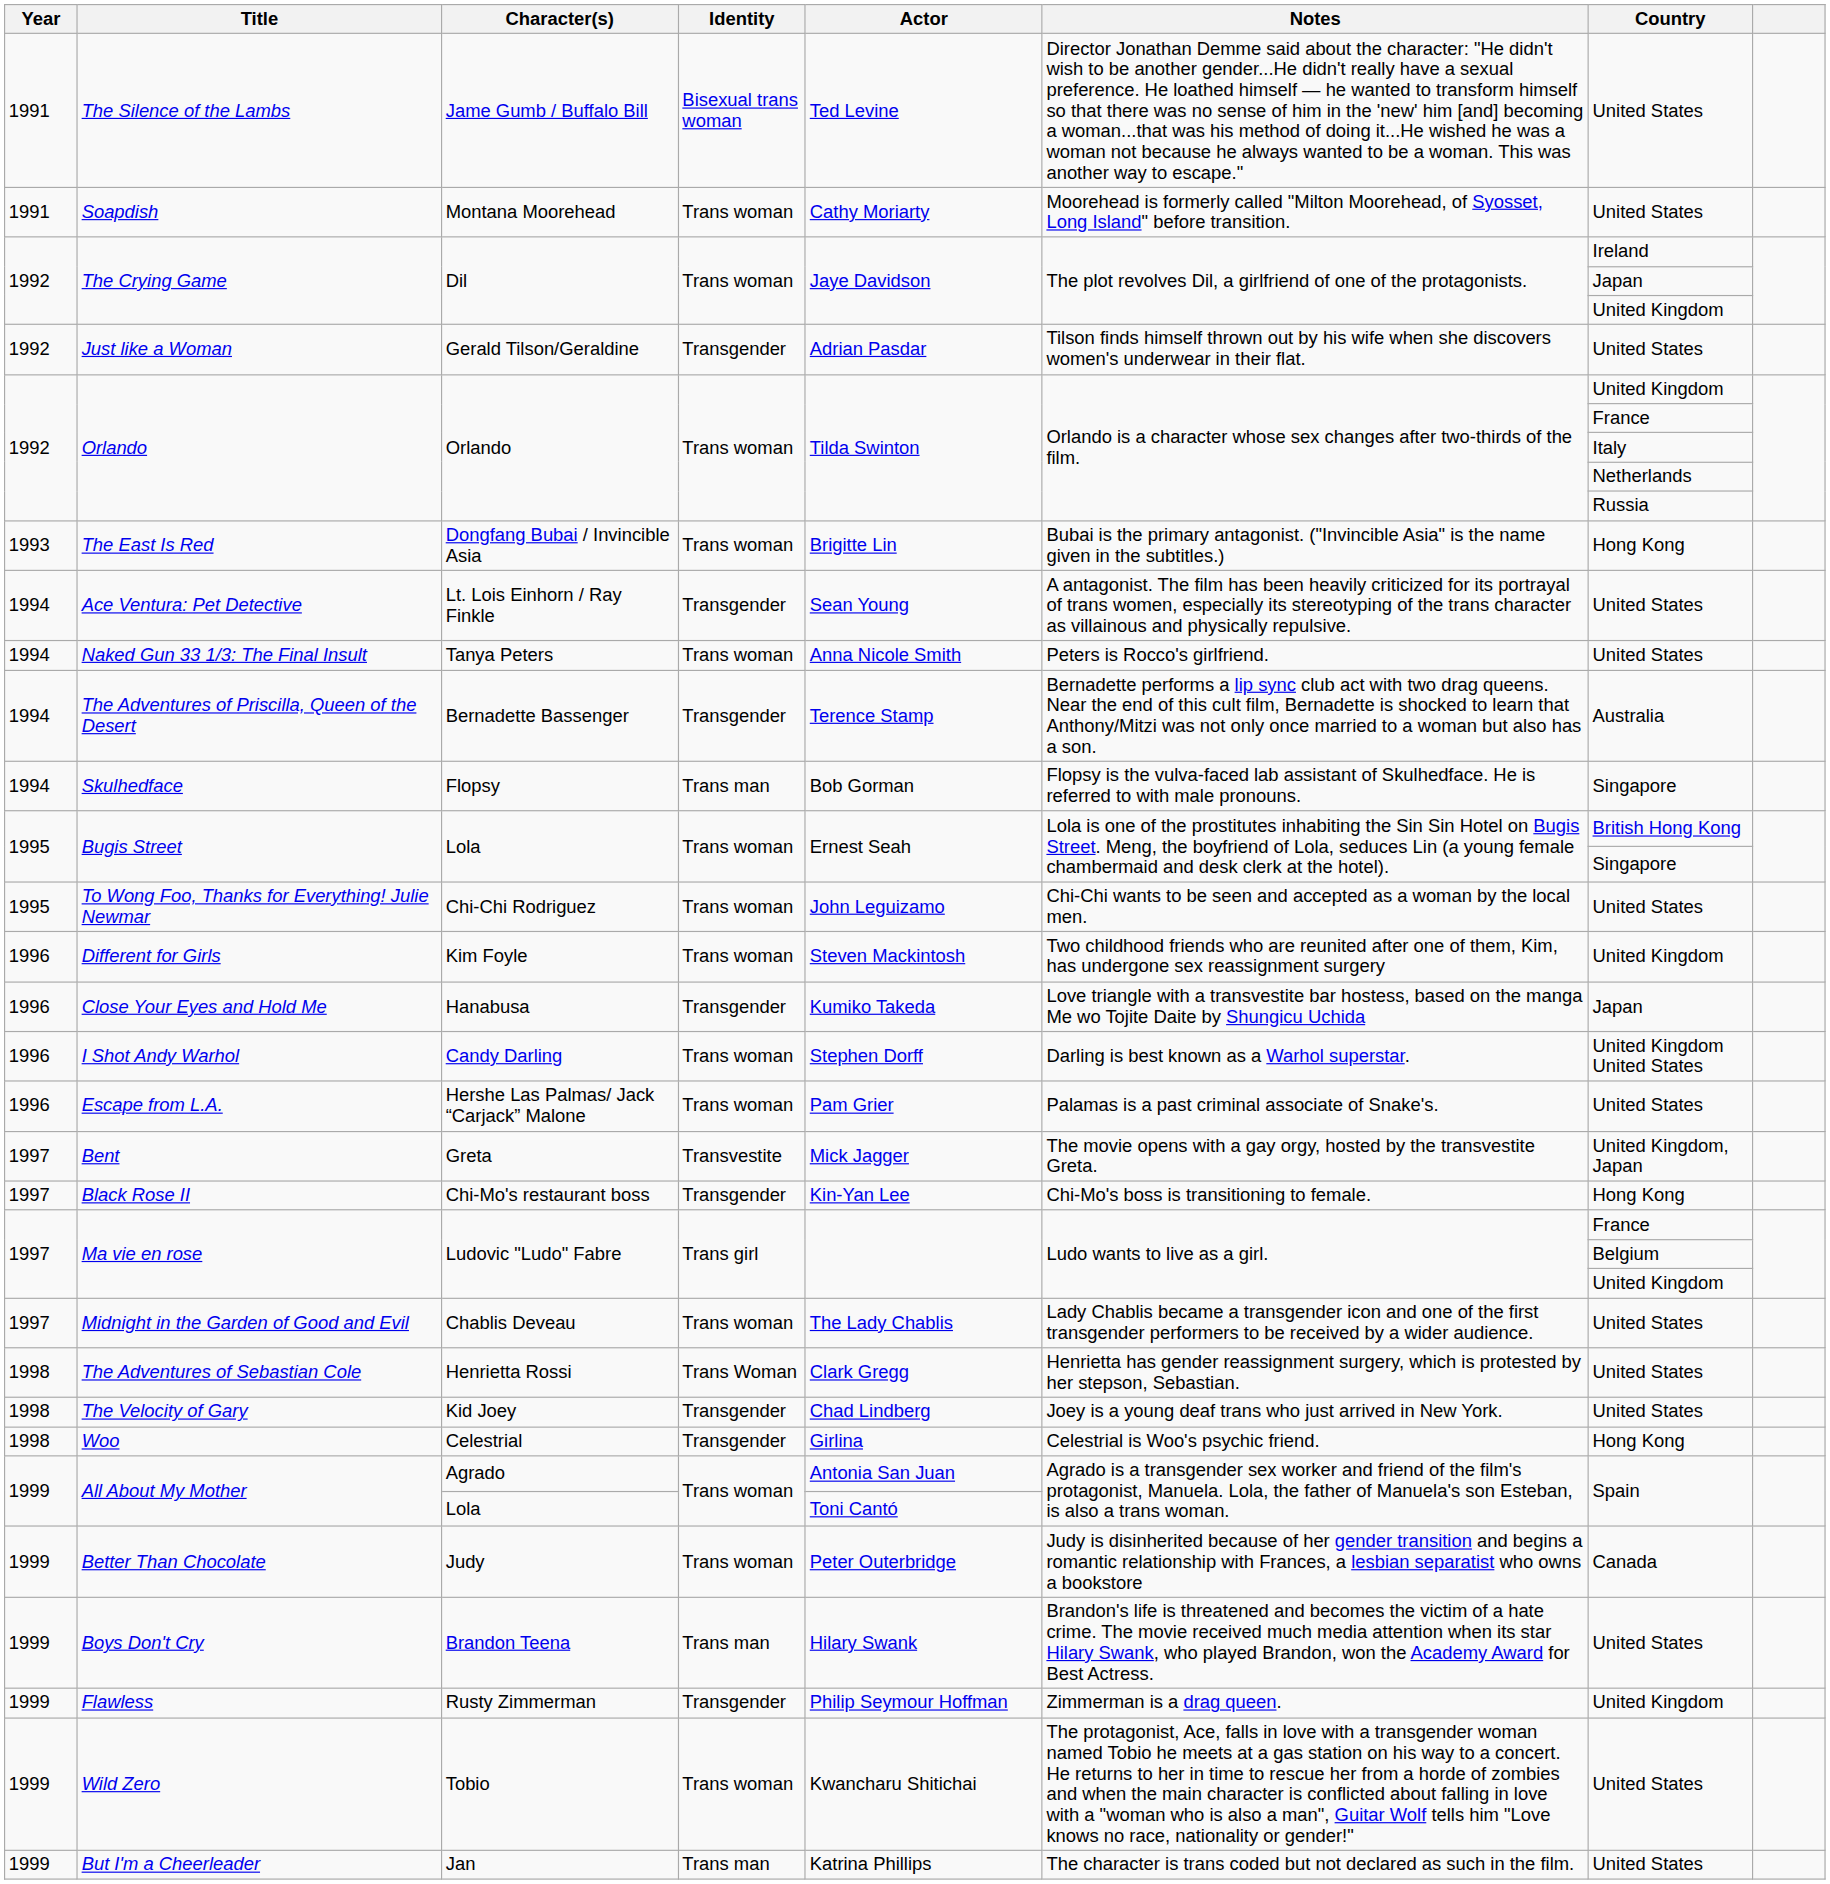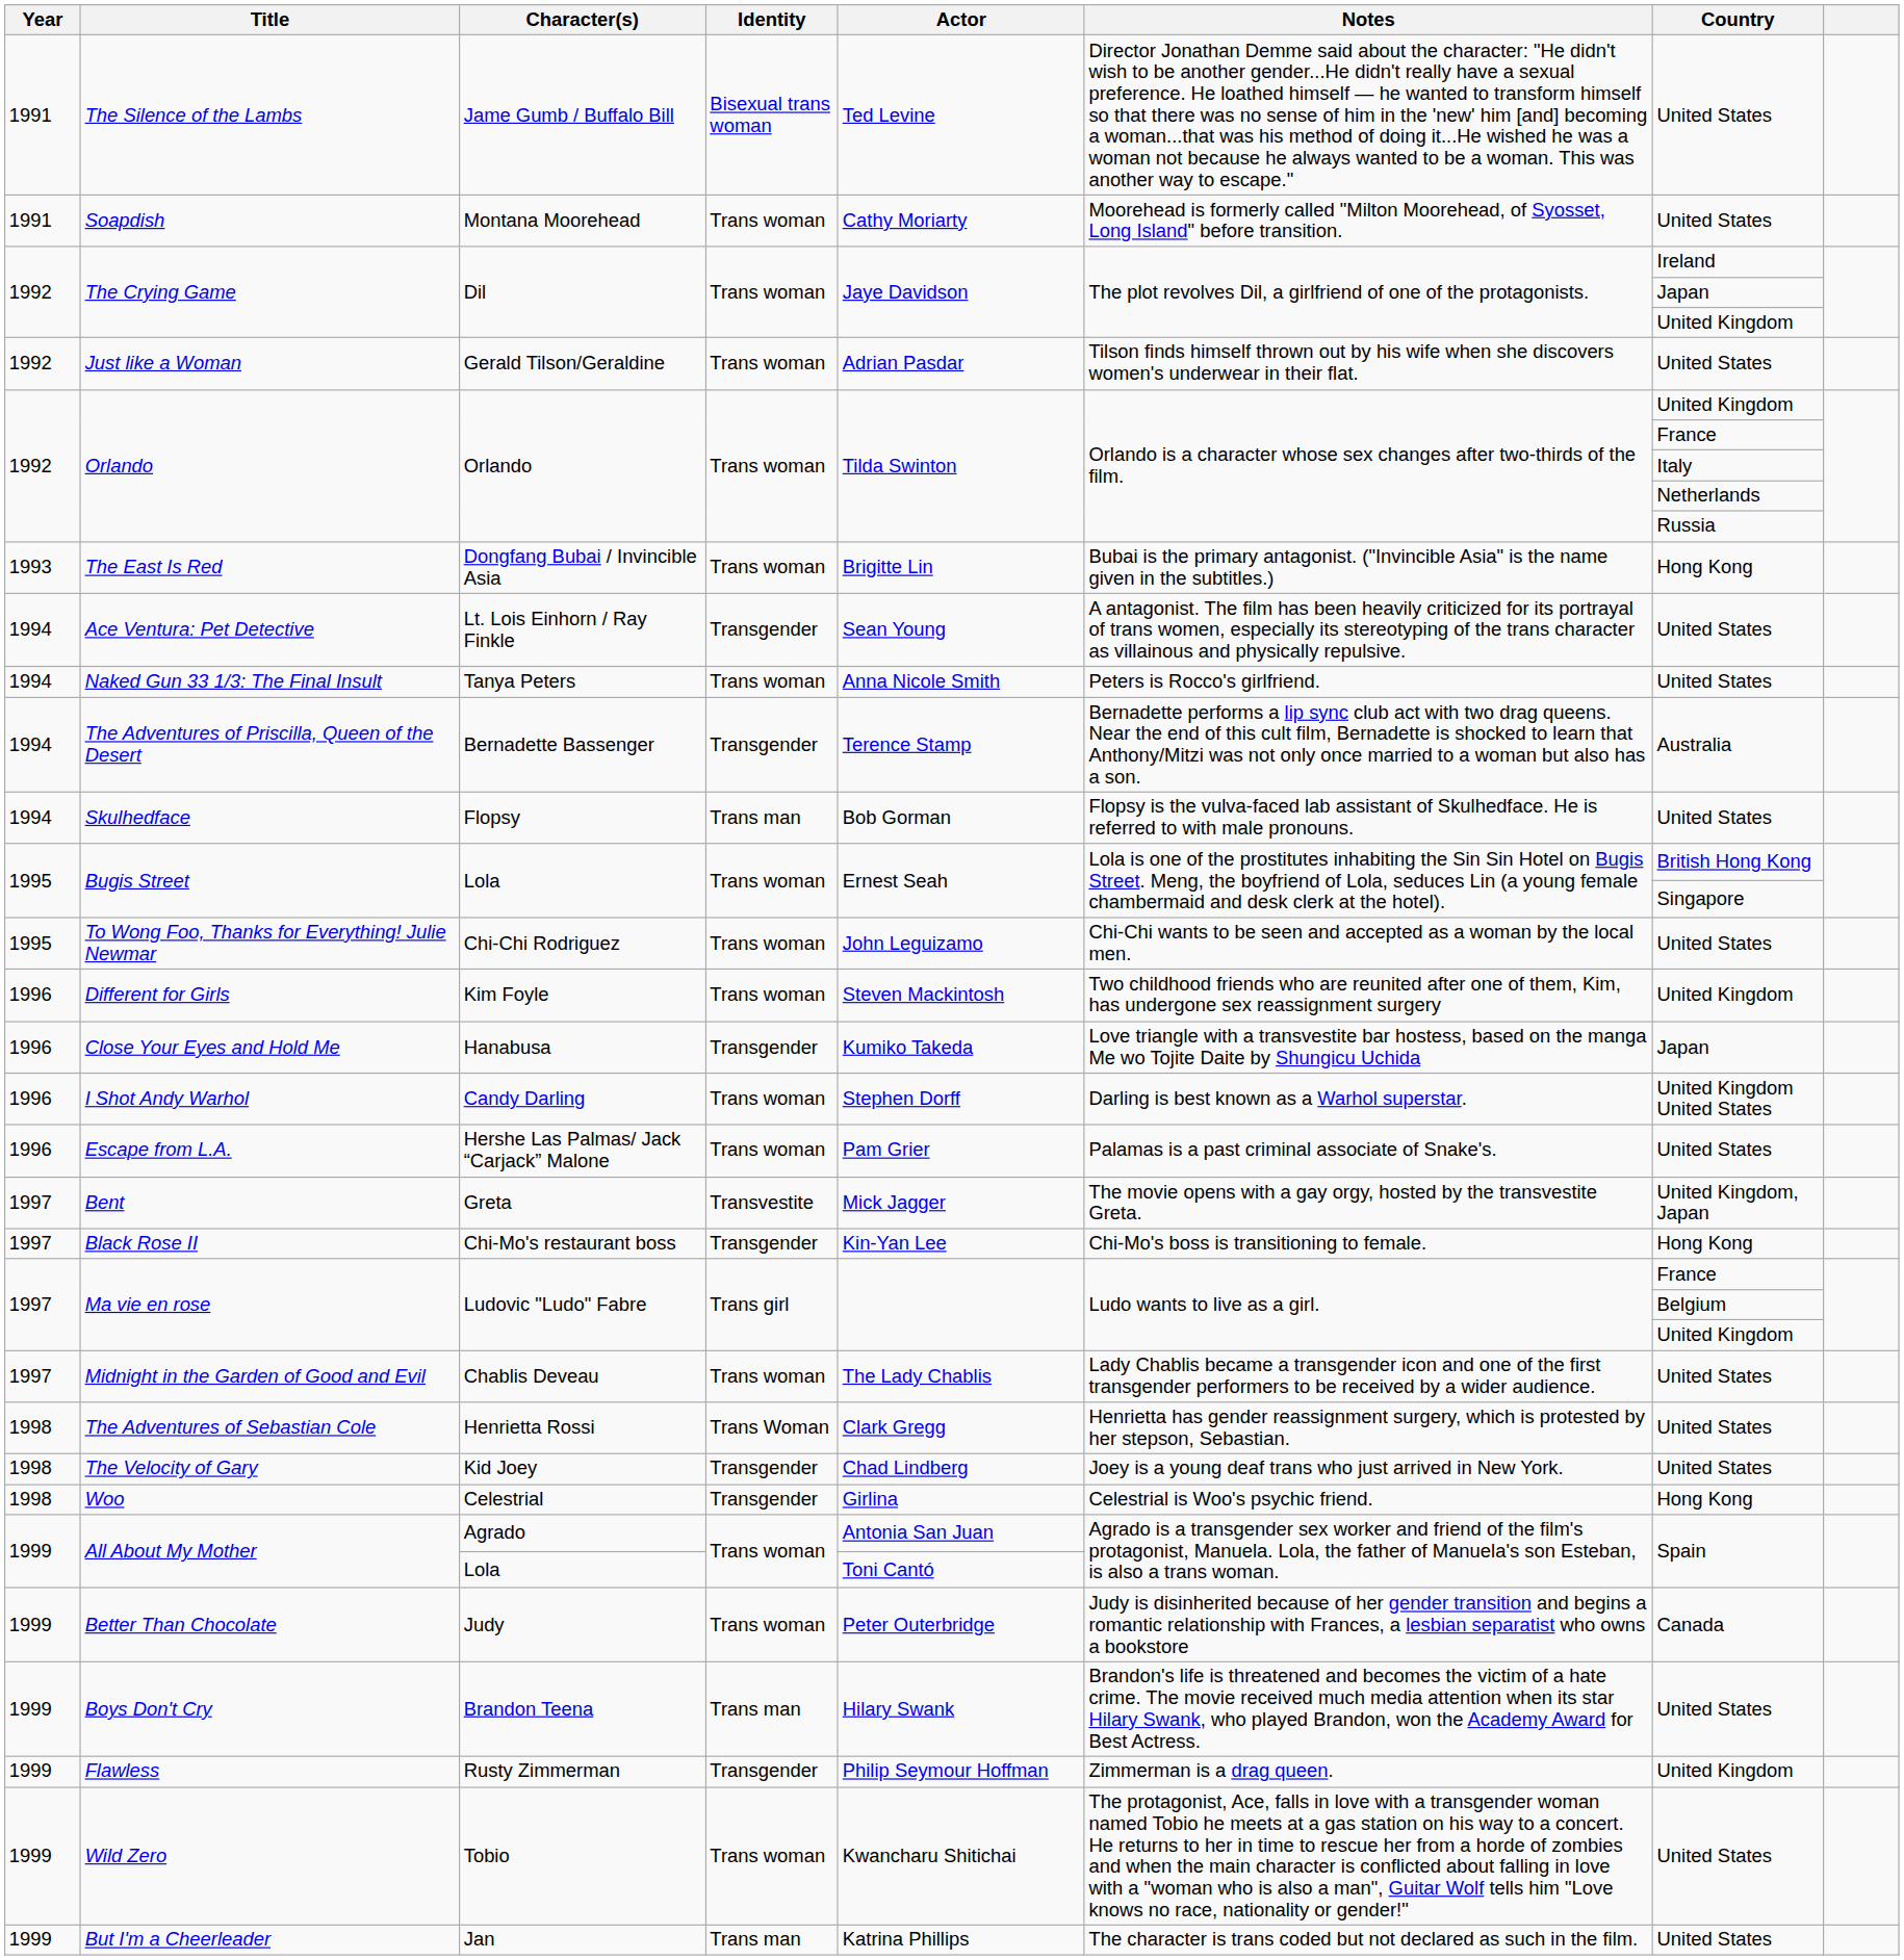 <table class="wikitable sortable" style="width: 100%">
 <tr>
 <th style="width:4%;">Year</th>
 <th style="width:20%;">Title</th>
 <th style="width:13%;">Character(s)</th>
 <th style="width:7%;">Identity</th>
 <th style="width:13%;">Actor</th>
 <th style="width:30%;">Notes</th>
 <th style="width:9%;">Country</th>
 <th style="width:4%;" class="unsortable"></th>
 </tr>
 <tr>
 <td>1991</td>
 <td><em><a href='#'>The Silence of the Lambs</a></em></td>
 <td><a href='#'>Jame Gumb / Buffalo Bill</a></td>
 <td><a href='#'>Bisexual trans woman</a></td>
 <td><a href='#'>Ted Levine</a></td>
 <td>Director Jonathan Demme said about the character: "He didn't wish to be another gender...He didn't really have a sexual preference. He loathed himself — he wanted to transform himself so that there was no sense of him in the 'new' him [and] becoming a woman...that was his method of doing it...He wished he was a woman not because he always wanted to be a woman. This was another way to escape."</td>
 <td>United States</td>
 <td></td>
 </tr>
 <tr>
 <td>1991</td>
 <td><em><a href='#'>Soapdish</a></em></td>
 <td>Montana Moorehead</td>
 <td>Trans woman</td>
 <td><a href='#'>Cathy Moriarty</a></td>
 <td>Moorehead is formerly called "Milton Moorehead, of <a href='#'>Syosset, Long Island</a>" before transition.</td>
 <td>United States</td>
 <td></td>
 </tr>
 <tr>
 <td rowspan="3">1992</td>
 <td rowspan="3"><em><a href='#'>The Crying Game</a></em></td>
 <td rowspan="3">Dil</td>
 <td rowspan="3">Trans woman</td>
 <td rowspan="3"><a href='#'>Jaye Davidson</a></td>
 <td rowspan="3">The plot revolves Dil, a girlfriend of one of the protagonists.</td>
 <td>Ireland</td>
 <td rowspan="3"></td>
 </tr>
 <tr>
 <td>Japan</td>
 </tr>
 <tr>
 <td>United Kingdom</td>
 </tr>
 <tr>
 <td>1992</td>
 <td><em><a href='#'>Just like a Woman</a></em></td>
 <td>Gerald Tilson/Geraldine</td>
-<td>Transgender</td>
+<td>Trans woman</td>
 <td><a href='#'>Adrian Pasdar</a></td>
 <td>Tilson finds himself thrown out by his wife when she discovers women's underwear in their flat.</td>
 <td>United States</td>
 <td></td>
 </tr>
 <tr>
 <td rowspan="5">1992</td>
 <td rowspan="5"><em><a href='#'>Orlando</a></em></td>
 <td rowspan="5">Orlando</td>
 <td rowspan="5">Trans woman</td>
 <td rowspan="5"><a href='#'>Tilda Swinton</a></td>
 <td rowspan="5">Orlando is a character whose sex changes after two-thirds of the film.</td>
 <td>United Kingdom</td>
 <td rowspan="5"></td>
 </tr>
 <tr>
 <td>France</td>
 </tr>
 <tr>
 <td>Italy</td>
 </tr>
 <tr>
 <td>Netherlands</td>
 </tr>
 <tr>
 <td>Russia</td>
 </tr>
 <tr>
 <td>1993</td>
 <td><em><a href='#'>The East Is Red</a></em></td>
 <td><a href='#'>Dongfang Bubai</a> / Invincible Asia</td>
 <td>Trans woman</td>
 <td><a href='#'>Brigitte Lin</a></td>
 <td>Bubai is the primary antagonist. ("Invincible Asia" is the name given in the subtitles.)</td>
 <td>Hong Kong</td>
 <td></td>
 </tr>
 <tr>
 <td>1994</td>
 <td><em><a href='#'>Ace Ventura: Pet Detective</a></em></td>
 <td>Lt. Lois Einhorn / Ray Finkle</td>
 <td>Transgender</td>
 <td><a href='#'>Sean Young</a></td>
 <td>A antagonist. The film has been heavily criticized for its portrayal of trans women, especially its stereotyping of the trans character as villainous and physically repulsive.</td>
 <td>United States</td>
 <td></td>
 </tr>
 <tr>
 <td>1994</td>
 <td><em><a href='#'>Naked Gun 33 1/3: The Final Insult</a></em></td>
 <td>Tanya Peters</td>
 <td>Trans woman</td>
 <td><a href='#'>Anna Nicole Smith</a></td>
 <td>Peters is Rocco's girlfriend.</td>
 <td>United States</td>
 <td></td>
 </tr>
 <tr>
 <td>1994</td>
 <td><em><a href='#'>The Adventures of Priscilla, Queen of the Desert</a></em></td>
 <td>Bernadette Bassenger</td>
 <td>Transgender</td>
 <td><a href='#'>Terence Stamp</a></td>
 <td>Bernadette performs a <a href='#'>lip sync</a> club act with two drag queens.  Near the end of this cult film, Bernadette is shocked to learn that Anthony/Mitzi was not only once married to a woman but also has a son.</td>
 <td>Australia</td>
 <td></td>
 </tr>
 <tr>
 <td>1994</td>
 <td><a href='#'><em>Skulhedface</em></a></td>
 <td>Flopsy</td>
 <td>Trans man</td>
 <td>Bob Gorman</td>
 <td>Flopsy is the vulva-faced lab assistant of Skulhedface. He is referred to with male pronouns.</td>
-<td>Singapore</td>
+<td>United States</td>
 <td></td>
 </tr>
 <tr>
 <td rowspan="2">1995</td>
 <td rowspan="2"><em><a href='#'>Bugis Street</a></em></td>
 <td rowspan="2">Lola</td>
 <td rowspan="2">Trans woman</td>
 <td rowspan="2">Ernest Seah</td>
 <td rowspan="2">Lola is one of the prostitutes inhabiting the Sin Sin Hotel on <a href='#'>Bugis Street</a>.  Meng, the boyfriend of Lola, seduces Lin (a young female chambermaid and desk clerk at the hotel).</td>
 <td><a href='#'>British Hong Kong</a></td>
 <td rowspan="2"></td>
 </tr>
 <tr>
 <td>Singapore</td>
 </tr>
 <tr>
 <td>1995</td>
 <td><em><a href='#'>To Wong Foo, Thanks for Everything! Julie Newmar</a></em></td>
 <td>Chi-Chi Rodriguez</td>
 <td>Trans woman</td>
 <td><a href='#'>John Leguizamo</a></td>
 <td>Chi-Chi wants to be seen and accepted as a woman by the local men.</td>
 <td>United States</td>
 <td></td>
 </tr>
 <tr>
 <td>1996</td>
 <td><em><a href='#'>Different for Girls</a></em></td>
 <td>Kim Foyle</td>
 <td>Trans woman</td>
 <td><a href='#'>Steven Mackintosh</a></td>
 <td>Two childhood friends who are reunited after one of them, Kim, has undergone sex reassignment surgery</td>
 <td>United Kingdom</td>
 <td></td>
 </tr>
 <tr>
 <td>1996</td>
 <td><em><a href='#'>Close Your Eyes and Hold Me</a></em></td>
 <td>Hanabusa</td>
 <td>Transgender</td>
 <td><a href='#'>Kumiko Takeda</a></td>
 <td>Love triangle with a transvestite bar hostess, based on the manga Me wo Tojite Daite by <a href='#'>Shungicu Uchida</a></td>
 <td>Japan</td>
 <td></td>
 </tr>
 <tr>
 <td>1996</td>
 <td><em><a href='#'>I Shot Andy Warhol</a></em></td>
 <td><a href='#'>Candy Darling</a></td>
 <td>Trans woman</td>
 <td><a href='#'>Stephen Dorff</a></td>
 <td>Darling is best known as a <a href='#'>Warhol superstar</a>.</td>
 <td>United Kingdom<br>United States</td>
 <td></td>
 </tr>
 <tr>
 <td>1996</td>
 <td><em><a href='#'>Escape from L.A.</a></em></td>
 <td>Hershe Las Palmas/ Jack “Carjack” Malone</td>
 <td>Trans woman</td>
 <td><a href='#'>Pam Grier</a></td>
 <td>Palamas is a past criminal associate of Snake's.</td>
 <td>United States</td>
 <td></td>
 </tr>
 <tr>
 <td>1997</td>
 <td><em><a href='#'>Bent</a></em></td>
 <td>Greta</td>
 <td>Transvestite</td>
 <td><a href='#'>Mick Jagger</a></td>
 <td>The movie opens with a gay orgy, hosted by the transvestite Greta.</td>
 <td>United Kingdom, Japan</td>
 <td></td>
 </tr>
 <tr>
 <td>1997</td>
 <td><em><a href='#'>Black Rose II</a></em></td>
 <td>Chi-Mo's restaurant boss</td>
 <td>Transgender</td>
 <td><a href='#'>Kin-Yan Lee</a></td>
 <td>Chi-Mo's boss is transitioning to female.</td>
 <td>Hong Kong</td>
 <td></td>
 </tr>
 <tr>
 <td rowspan="3">1997</td>
 <td rowspan="3"><em><a href='#'>Ma vie en rose</a></em></td>
 <td rowspan="3">Ludovic "Ludo" Fabre</td>
 <td rowspan="3">Trans girl</td>
 <td rowspan="3"></td>
 <td rowspan="3">Ludo wants to live as a girl.</td>
 <td>France</td>
 <td rowspan="3"></td>
 </tr>
 <tr>
 <td>Belgium</td>
 </tr>
 <tr>
 <td>United Kingdom</td>
 </tr>
 <tr>
 <td>1997</td>
 <td><em><a href='#'>Midnight in the Garden of Good and Evil</a></em></td>
 <td>Chablis Deveau</td>
 <td>Trans woman</td>
 <td><a href='#'>The Lady Chablis</a></td>
 <td>Lady Chablis became a transgender icon and one of the first transgender performers to be received by a wider audience.</td>
 <td>United States</td>
 <td></td>
 </tr>
 <tr>
 <td>1998</td>
 <td><em><a href='#'>The Adventures of Sebastian Cole</a></em></td>
 <td>Henrietta Rossi</td>
 <td>Trans Woman</td>
 <td><a href='#'>Clark Gregg</a></td>
 <td>Henrietta has gender reassignment surgery, which is protested by her stepson, Sebastian.</td>
 <td>United States</td>
 <td></td>
 </tr>
 <tr>
 <td>1998</td>
 <td><em><a href='#'>The Velocity of Gary</a></em></td>
 <td>Kid Joey</td>
 <td>Transgender</td>
 <td><a href='#'>Chad Lindberg</a></td>
 <td>Joey is a young deaf trans who just arrived in New York.</td>
 <td>United States</td>
 <td></td>
 </tr>
 <tr>
 <td>1998</td>
 <td><em><a href='#'>Woo</a></em></td>
 <td>Celestrial</td>
 <td>Transgender</td>
 <td><a href='#'>Girlina</a></td>
 <td>Celestrial is Woo's psychic friend.</td>
 <td>Hong Kong</td>
 <td></td>
 </tr>
 <tr>
 <td rowspan="2">1999</td>
 <td rowspan="2"><em><a href='#'>All About My Mother</a></em></td>
 <td>Agrado</td>
 <td rowspan="2">Trans woman</td>
 <td><a href='#'>Antonia San Juan</a></td>
 <td rowspan="2">Agrado is a transgender sex worker and friend of the film's protagonist, Manuela. Lola, the father of Manuela's son Esteban, is also a trans woman.</td>
 <td rowspan="2">Spain</td>
 <td rowspan="2"></td>
 </tr>
 <tr>
 <td>Lola</td>
 <td><a href='#'>Toni Cantó</a></td>
 </tr>
 <tr>
 <td>1999</td>
 <td><em><a href='#'>Better Than Chocolate</a></em></td>
 <td>Judy</td>
 <td>Trans woman</td>
 <td><a href='#'>Peter Outerbridge</a></td>
 <td>Judy is disinherited because of her <a href='#'>gender transition</a> and begins a romantic relationship with Frances, a <a href='#'>lesbian separatist</a> who owns a bookstore</td>
 <td>Canada</td>
 <td></td>
 </tr>
 <tr>
 <td>1999</td>
 <td><em><a href='#'>Boys Don't Cry</a></em></td>
 <td><a href='#'>Brandon Teena</a></td>
 <td>Trans man</td>
 <td><a href='#'>Hilary Swank</a></td>
 <td>Brandon's life is threatened and becomes the victim of a hate crime. The movie received much media attention when its star <a href='#'>Hilary Swank</a>, who played Brandon, won the <a href='#'>Academy Award</a> for Best Actress.</td>
 <td>United States</td>
 <td></td>
 </tr>
 <tr>
 <td>1999</td>
 <td><em><a href='#'>Flawless</a></em></td>
 <td>Rusty Zimmerman</td>
 <td>Transgender</td>
 <td><a href='#'>Philip Seymour Hoffman</a></td>
 <td>Zimmerman is a <a href='#'>drag queen</a>.</td>
 <td>United Kingdom</td>
 <td></td>
 </tr>
 <tr>
 <td>1999</td>
 <td><em><a href='#'>Wild Zero</a></em></td>
 <td>Tobio</td>
 <td>Trans woman</td>
 <td>Kwancharu Shitichai</td>
 <td>The protagonist, Ace, falls in love with a transgender woman named Tobio he meets at a gas station on his way to a concert. He returns to her in time to rescue her from a horde of zombies and when the main character is conflicted about falling in love with a "woman who is also a man", <a href='#'>Guitar Wolf</a> tells him "Love knows no race, nationality or gender!"</td>
 <td>United States</td>
 <td></td>
 </tr>
 <tr>
 <td>1999</td>
 <td><em><a href='#'>But I'm a Cheerleader</a></em></td>
 <td>Jan</td>
 <td>Trans man</td>
 <td>Katrina Phillips</td>
 <td>The character is trans coded but not declared as such in the film.</td>
 <td>United States</td>
 <td></td>
 </tr>
 </table>
